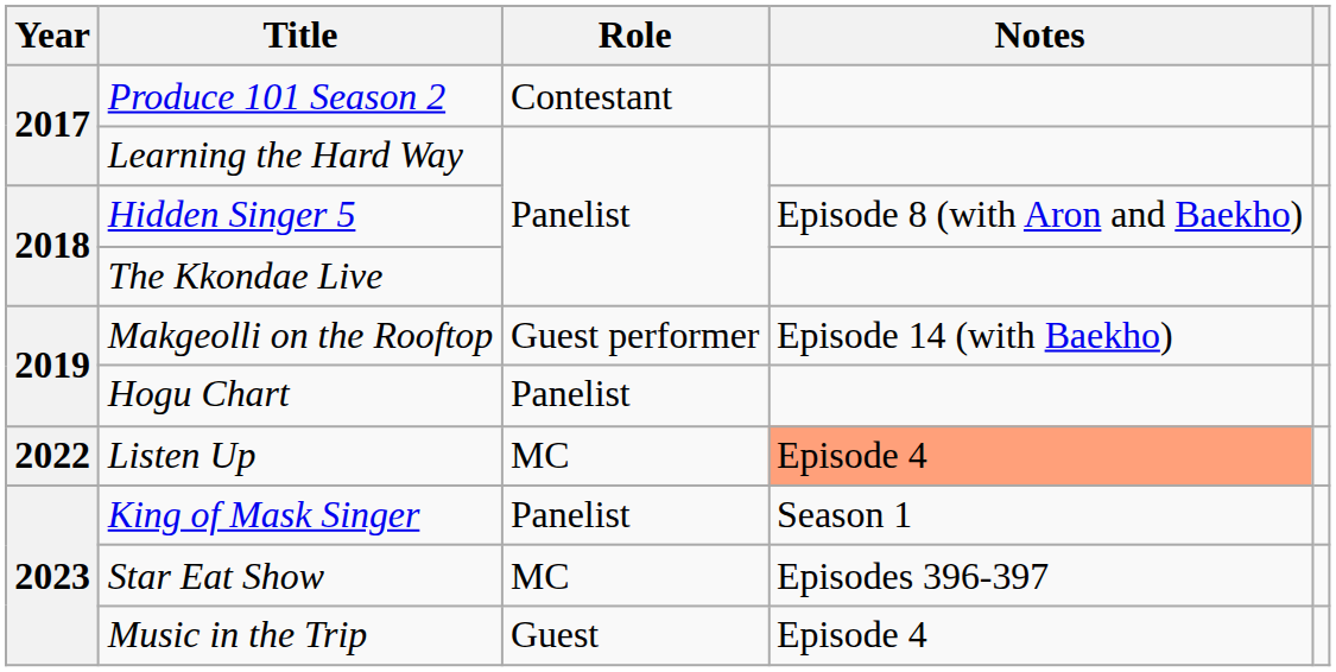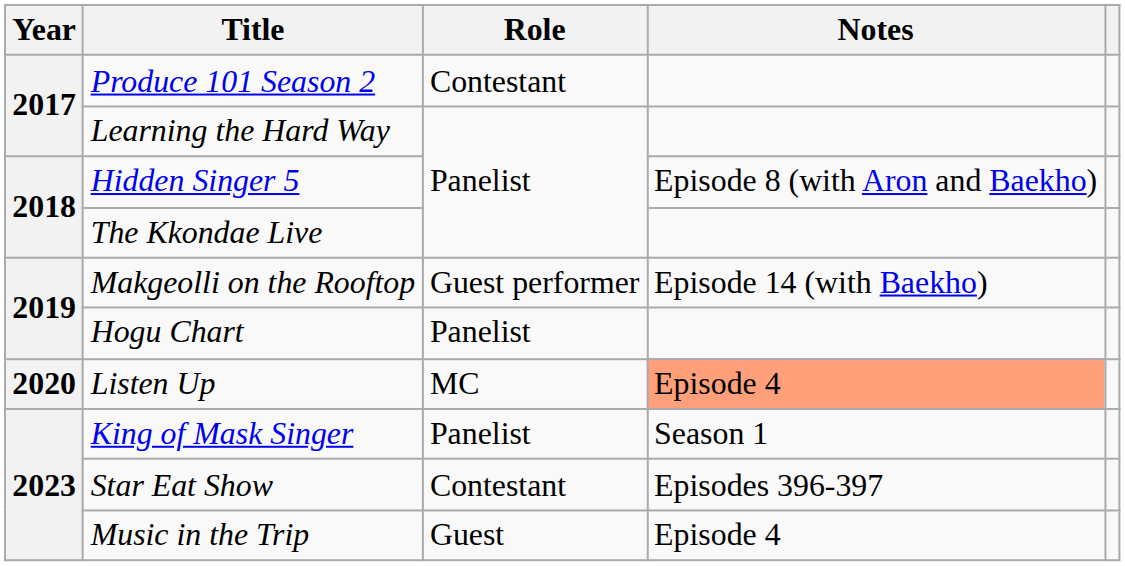 <table class="wikitable sortable plainrowheaders">
 <tr>
 <th scope="col">Year</th>
 <th scope="col">Title</th>
 <th scope="col">Role</th>
 <th scope="col">Notes</th>
 <th scope="col" class="unsortable"></th>
 </tr>
 <tr>
 <th scope="row" rowspan="2">2017</th>
 <td><em><a href='#'>Produce 101 Season 2</a></em></td>
 <td>Contestant</td>
 <td></td>
 <td></td>
 </tr>
 <tr>
 <td><em>Learning the Hard Way</em></td>
 <td rowspan=3>Panelist</td>
 <td></td>
 <td></td>
 </tr>
 <tr>
 <th scope="row" rowspan="2">2018</th>
 <td><em><a href='#'>Hidden Singer 5</a></em></td>
 <td>Episode 8 (with <a href='#'>Aron</a> and <a href='#'>Baekho</a>)</td>
 <td></td>
 </tr>
 <tr>
 <td><em>The Kkondae Live</em></td>
 <td></td>
 <td></td>
 </tr>
 <tr>
 <th scope="row" rowspan="2">2019</th>
 <td><em>Makgeolli on the Rooftop</em></td>
 <td>Guest performer</td>
 <td>Episode 14 (with <a href='#'>Baekho</a>)</td>
 <td></td>
 </tr>
 <tr>
 <td><em>Hogu Chart</em></td>
 <td>Panelist</td>
 <td></td>
 <td></td>
 </tr>
 <tr>
-<th scope="row">2022</th>
+<th scope="row">2020</th>
 <td><em>Listen Up</em></td>
 <td>MC</td>
 <td style="background: lightsalmon;">Episode 4</td>
 <td></td>
 </tr>
 <tr>
 <th scope="row" rowspan="3">2023</th>
 <td><em><a href='#'>King of Mask Singer</a></em></td>
 <td>Panelist</td>
 <td>Season 1</td>
 <td></td>
 </tr>
 <tr>
 <td><em>Star Eat Show</em></td>
-<td>MC</td>
+<td>Contestant</td>
 <td>Episodes 396-397</td>
 <td></td>
 </tr>
 <tr>
 <td><em>Music in the Trip</em></td>
 <td>Guest</td>
 <td>Episode 4</td>
 <td></td>
 </tr>
 </table>
